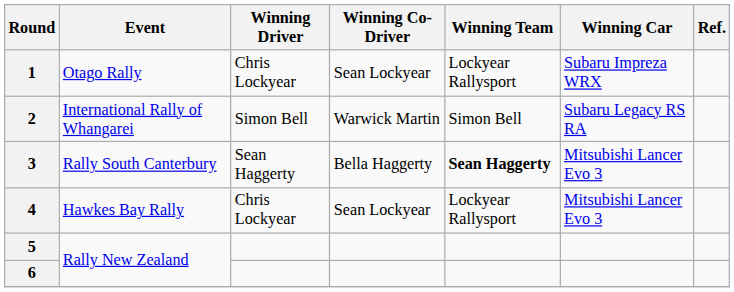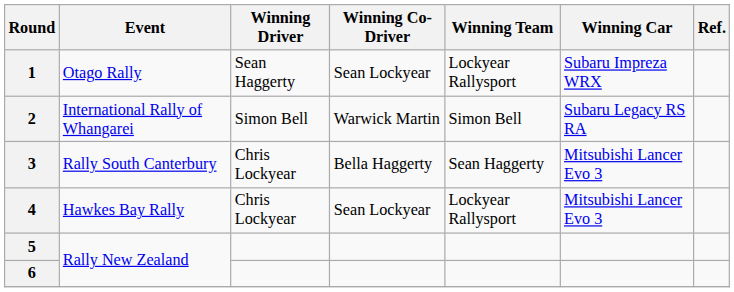 <table class="wikitable" style=font-size:85%;>
 <tr>
 <th>Round</th>
 <th>Event</th>
 <th>Winning Driver</th>
 <th>Winning Co-Driver</th>
 <th>Winning Team</th>
 <th>Winning Car</th>
 <th>Ref.</th>
 </tr>
 <tr>
 <th>1</th>
 <td> <a href='#'>Otago Rally</a></td>
-<td> Chris Lockyear</td>
+<td> Sean Haggerty</td>
 <td> Sean Lockyear</td>
 <td> Lockyear Rallysport</td>
 <td> <a href='#'>Subaru Impreza WRX</a></td>
 <td></td>
 </tr>
 <tr>
 <th>2</th>
 <td> <a href='#'>International Rally of Whangarei</a></td>
 <td> Simon Bell</td>
 <td> Warwick Martin</td>
 <td> Simon Bell</td>
 <td> <a href='#'>Subaru Legacy RS RA</a></td>
 <td></td>
 </tr>
 <tr>
 <th>3</th>
 <td> <a href='#'>Rally South Canterbury</a></td>
+<td> Chris Lockyear</td>
+<td> Bella Haggerty</td>
 <td> Sean Haggerty</td>
-<td> Bella Haggerty</td>
-<td><strong> Sean Haggerty</strong></td>
 <td> <a href='#'>Mitsubishi Lancer Evo 3</a></td>
 <td></td>
 </tr>
 <tr>
 <th>4</th>
 <td> <a href='#'>Hawkes Bay Rally</a></td>
 <td> Chris Lockyear</td>
 <td> Sean Lockyear</td>
 <td> Lockyear Rallysport</td>
 <td> <a href='#'>Mitsubishi Lancer Evo 3</a></td>
 <td></td>
 </tr>
 <tr>
 <th>5</th>
 <td rowspan=2> <a href='#'>Rally New Zealand</a></td>
 <td></td>
 <td></td>
 <td></td>
 <td></td>
 <td></td>
 </tr>
 <tr>
 <th>6</th>
 <td></td>
 <td></td>
 <td></td>
 <td></td>
 <td></td>
 </tr>
 <tr>
 </tr>
 </table>
